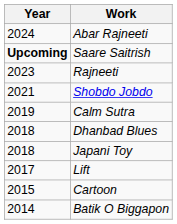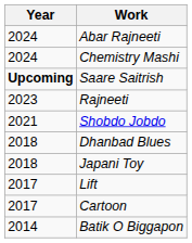 <table class="wikitable">
 <tr>
 <th>Year</th>
 <th>Work</th>
 </tr>
 <tr>
 <td>2024</td>
 <td><em>Abar Rajneeti</em></td>
+</tr>
+<tr>
+<td>2024</td>
+<td><em>Chemistry Mashi</em></td>
 </tr>
 <tr>
 <td><strong>Upcoming</strong></td>
 <td><em>Saare Saitrish</em></td>
 </tr>
 <tr>
 <td>2023</td>
 <td><em>Rajneeti</em></td>
 </tr>
 <tr>
 <td>2021</td>
 <td><em><a href='#'>Shobdo Jobdo</a></em></td>
 </tr>
 <tr>
-<td>2019</td>
-<td><em>Calm Sutra</em></td>
-</tr>
-<tr>
 <td>2018</td>
 <td><em>Dhanbad Blues</em></td>
 </tr>
 <tr>
 <td>2018</td>
 <td><em>Japani Toy</em></td>
 </tr>
 <tr>
 <td>2017</td>
 <td><em>Lift</em></td>
 </tr>
 <tr>
-<td>2015</td>
+<td>2017</td>
 <td><em>Cartoon</em></td>
 </tr>
 <tr>
 <td>2014</td>
 <td><em>Batik O Biggapon</em></td>
 </tr>
 </table>
